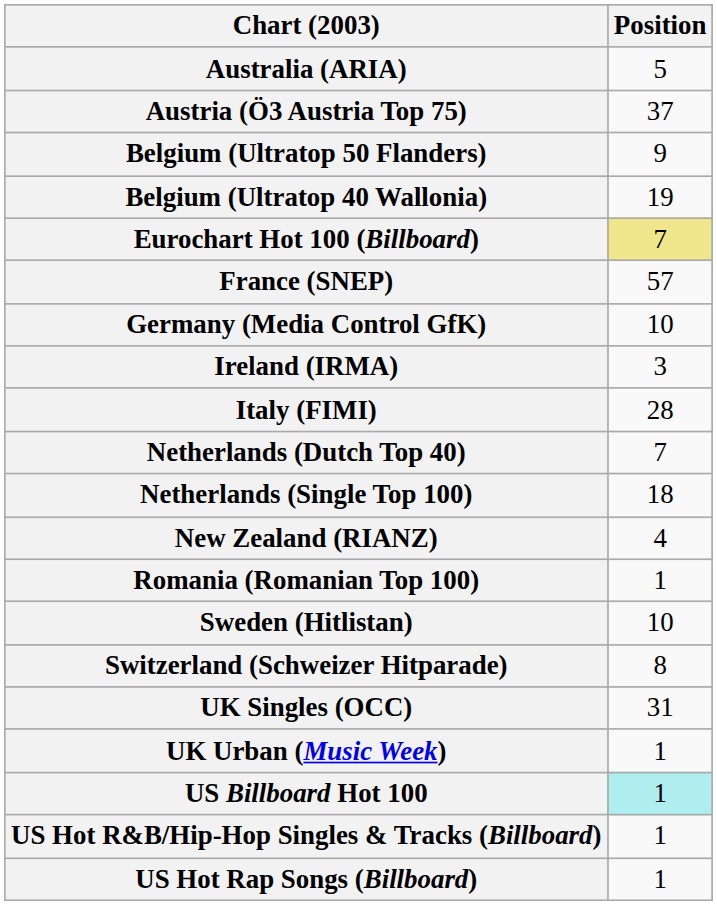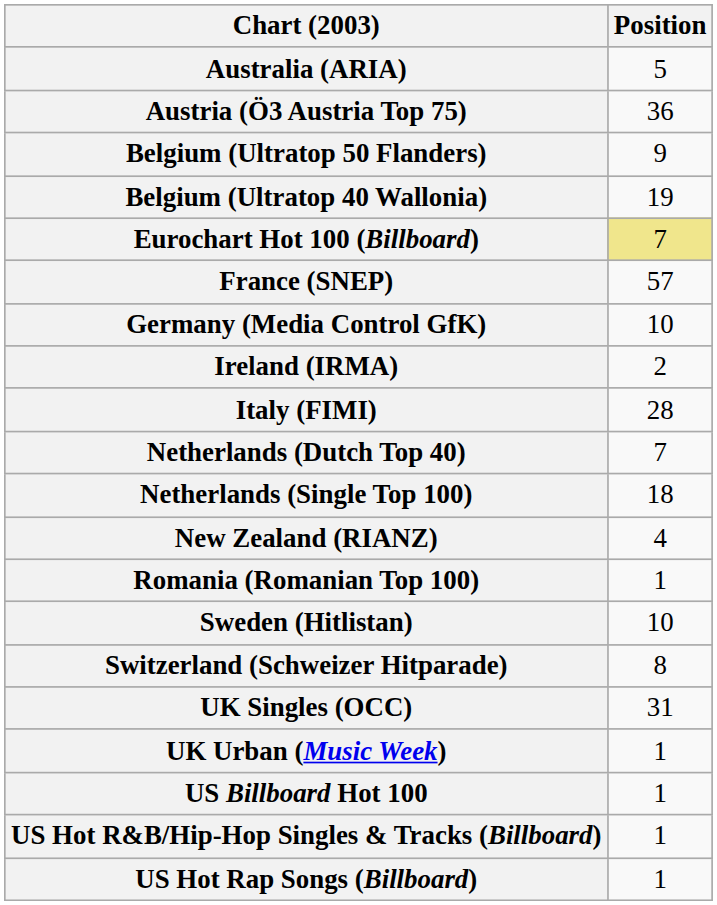 <table class="wikitable sortable plainrowheaders" style="text-align:center">
 <tr>
 <th scope="col">Chart (2003)</th>
 <th scope="col">Position</th>
 </tr>
 <tr>
 <th scope="row">Australia (ARIA)</th>
 <td>5</td>
 </tr>
 <tr>
 <th scope="row">Austria (Ö3 Austria Top 75)</th>
-<td>37</td>
+<td>36</td>
 </tr>
 <tr>
 <th scope="row">Belgium (Ultratop 50 Flanders)</th>
 <td>9</td>
 </tr>
 <tr>
 <th scope="row">Belgium (Ultratop 40 Wallonia)</th>
 <td>19</td>
 </tr>
 <tr>
 <th scope="row">Eurochart Hot 100 (<em>Billboard</em>)</th>
 <td style="background: khaki;">7</td>
 </tr>
 <tr>
 <th scope="row">France (SNEP)</th>
 <td>57</td>
 </tr>
 <tr>
 <th scope="row">Germany (Media Control GfK)</th>
 <td>10</td>
 </tr>
 <tr>
 <th scope="row">Ireland (IRMA)</th>
-<td>3</td>
+<td>2</td>
 </tr>
 <tr>
 <th scope="row">Italy (FIMI)</th>
 <td>28</td>
 </tr>
 <tr>
 <th scope="row">Netherlands (Dutch Top 40)</th>
 <td>7</td>
 </tr>
 <tr>
 <th scope="row">Netherlands (Single Top 100)</th>
 <td>18</td>
 </tr>
 <tr>
 <th scope="row">New Zealand (RIANZ)</th>
 <td>4</td>
 </tr>
 <tr>
 <th scope="row">Romania (Romanian Top 100)</th>
 <td>1</td>
 </tr>
 <tr>
 <th scope="row">Sweden (Hitlistan)</th>
 <td>10</td>
 </tr>
 <tr>
 <th scope="row">Switzerland (Schweizer Hitparade)</th>
 <td>8</td>
 </tr>
 <tr>
 <th scope="row">UK Singles (OCC)</th>
 <td>31</td>
 </tr>
 <tr>
 <th scope="row">UK Urban (<em><a href='#'>Music Week</a></em>)</th>
 <td>1</td>
 </tr>
 <tr>
 <th scope="row">US <em>Billboard</em> Hot 100</th>
-<td style="background: paleturquoise;">1</td>
+<td>1</td>
 </tr>
 <tr>
 <th scope="row">US Hot R&B/Hip-Hop Singles & Tracks (<em>Billboard</em>)</th>
 <td>1</td>
 </tr>
 <tr>
 <th scope="row">US Hot Rap Songs (<em>Billboard</em>)</th>
 <td>1</td>
 </tr>
 </table>
